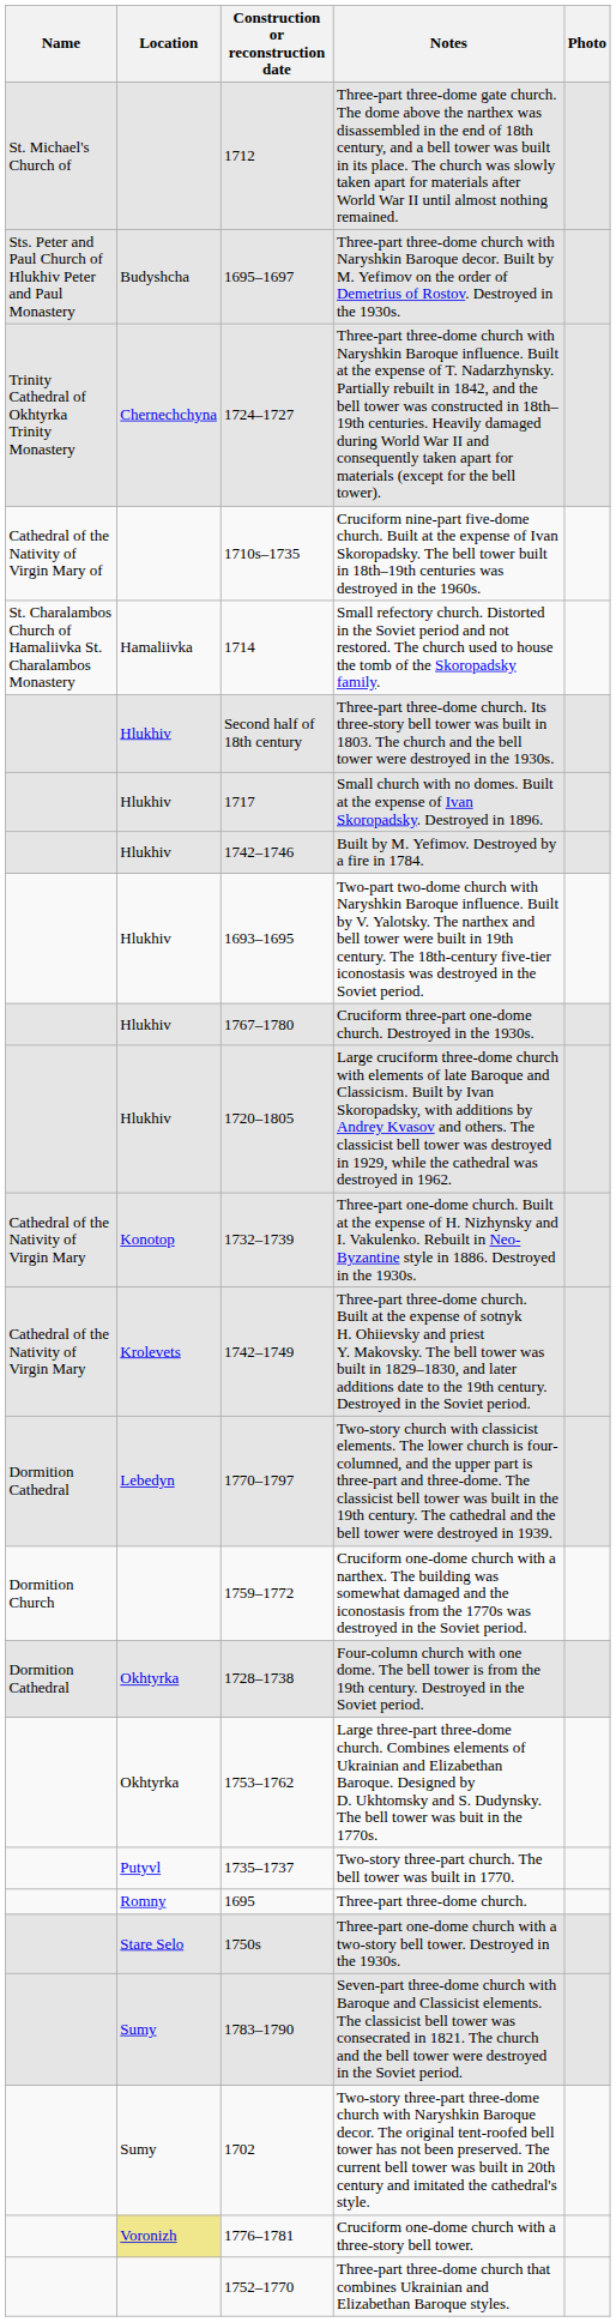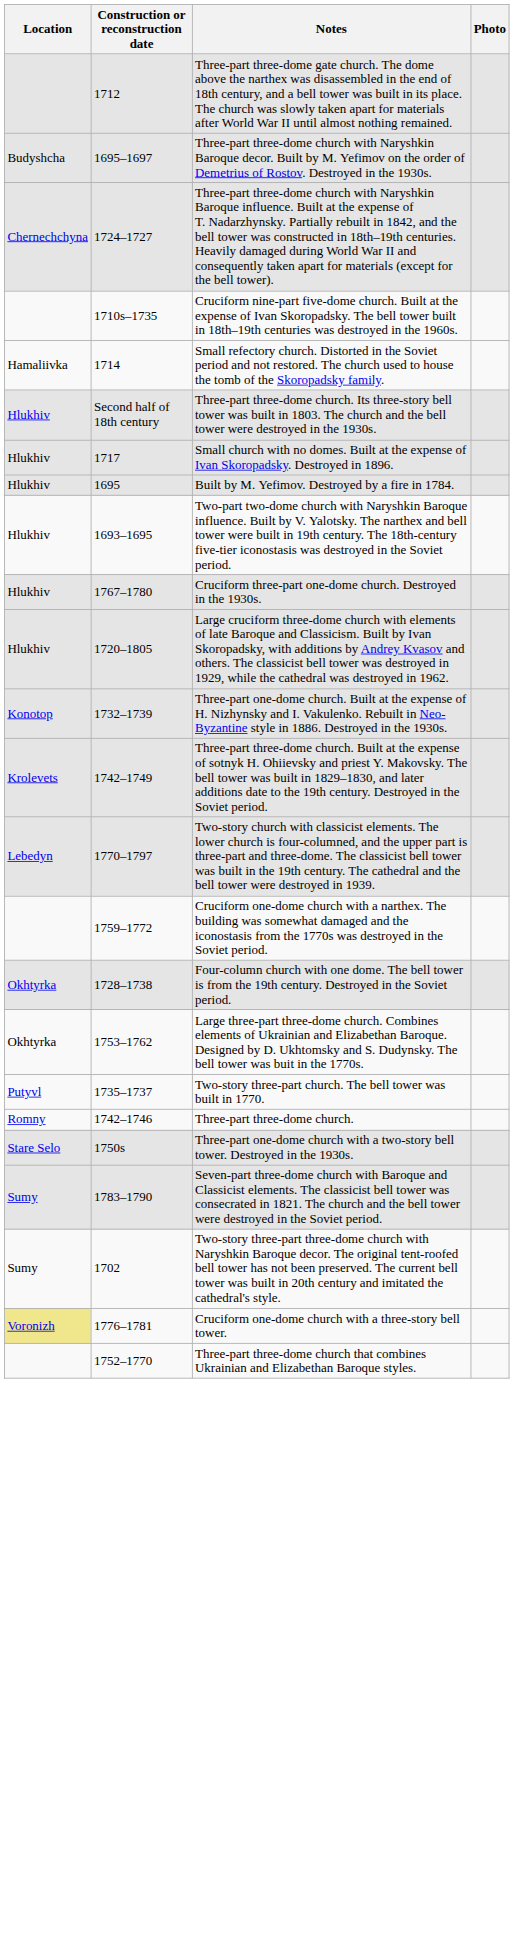 <table class="wikitable sortable" width="100%">
 <tr>
-<th>Name</th>
 <th>Location</th>
 <th>Construction or reconstruction date</th>
 <th>Notes</th>
 <th>Photo</th>
 </tr>
 <tr bgcolor="#e5e5e5">
-<td>St. Michael's Church of </td>
 <td></td>
 <td>1712</td>
 <td>Three-part three-dome gate church. The dome above the narthex was disassembled in the end of 18th century, and a bell tower was built in its place. The church was slowly taken apart for materials after World War II until almost nothing remained.</td>
 <td></td>
 </tr>
 <tr bgcolor="#e5e5e5">
-<td>Sts. Peter and Paul Church of Hlukhiv Peter and Paul Monastery</td>
 <td>Budyshcha</td>
 <td>1695–1697</td>
 <td>Three-part three-dome church with Naryshkin Baroque decor. Built by M. Yefimov on the order of <a href='#'>Demetrius of Rostov</a>. Destroyed in the 1930s.</td>
 <td></td>
 </tr>
 <tr bgcolor="#e5e5e5">
-<td>Trinity Cathedral of Okhtyrka Trinity Monastery</td>
 <td><a href='#'>Chernechchyna</a></td>
 <td>1724–1727</td>
 <td>Three-part three-dome church with Naryshkin Baroque influence. Built at the expense of T. Nadarzhynsky. Partially rebuilt in 1842, and the bell tower was constructed in 18th–19th centuries. Heavily damaged during World War II and consequently taken apart for materials (except for the bell tower).</td>
 <td></td>
 </tr>
 <tr>
-<td>Cathedral of the Nativity of Virgin Mary of </td>
 <td></td>
 <td>1710s–1735</td>
 <td>Cruciform nine-part five-dome church. Built at the expense of Ivan Skoropadsky. The bell tower built in 18th–19th centuries was destroyed in the 1960s.</td>
 <td></td>
 </tr>
 <tr>
-<td>St. Charalambos Church of Hamaliivka St. Charalambos Monastery</td>
 <td>Hamaliivka</td>
 <td>1714</td>
 <td>Small refectory church. Distorted in the Soviet period and not restored. The church used to house the tomb of the <a href='#'>Skoropadsky family</a>.</td>
 <td></td>
 </tr>
 <tr bgcolor="#e5e5e5">
-<td></td>
 <td><a href='#'>Hlukhiv</a></td>
 <td>Second half of 18th century</td>
 <td>Three-part three-dome church. Its three-story bell tower was built in 1803. The church and the bell tower were destroyed in the 1930s.</td>
 <td></td>
 </tr>
 <tr bgcolor="#e5e5e5">
-<td></td>
 <td>Hlukhiv</td>
 <td>1717</td>
 <td>Small church with no domes. Built at the expense of <a href='#'>Ivan Skoropadsky</a>. Destroyed in 1896.</td>
 <td></td>
 </tr>
 <tr bgcolor="#e5e5e5">
-<td></td>
 <td>Hlukhiv</td>
-<td>1742–1746</td>
+<td>1695</td>
 <td>Built by M. Yefimov. Destroyed by a fire in 1784.</td>
 <td></td>
 </tr>
 <tr>
-<td></td>
 <td>Hlukhiv</td>
 <td>1693–1695</td>
 <td>Two-part two-dome church with Naryshkin Baroque influence. Built by V. Yalotsky. The narthex and bell tower were built in 19th century. The 18th-century five-tier iconostasis was destroyed in the Soviet period.</td>
 <td></td>
 </tr>
 <tr bgcolor="#e5e5e5">
-<td></td>
 <td>Hlukhiv</td>
 <td>1767–1780</td>
 <td>Cruciform three-part one-dome church. Destroyed in the 1930s.</td>
 <td></td>
 </tr>
 <tr bgcolor="#e5e5e5">
-<td></td>
 <td>Hlukhiv</td>
 <td>1720–1805</td>
 <td>Large cruciform three-dome church with elements of late Baroque and Classicism. Built by Ivan Skoropadsky, with additions by <a href='#'>Andrey Kvasov</a> and others. The classicist bell tower was destroyed in 1929, while the cathedral was destroyed in 1962.</td>
 <td></td>
 </tr>
 <tr bgcolor="#e5e5e5">
-<td>Cathedral of the Nativity of Virgin Mary</td>
 <td><a href='#'>Konotop</a></td>
 <td>1732–1739</td>
 <td>Three-part one-dome church. Built at the expense of H. Nizhynsky and I. Vakulenko. Rebuilt in <a href='#'>Neo-Byzantine</a> style in 1886. Destroyed in the 1930s.</td>
 <td></td>
 </tr>
 <tr bgcolor="#e5e5e5">
-<td>Cathedral of the Nativity of Virgin Mary</td>
 <td><a href='#'>Krolevets</a></td>
 <td>1742–1749</td>
 <td>Three-part three-dome church. Built at the expense of sotnyk H. Ohiievsky and priest Y. Makovsky. The bell tower was built in 1829–1830, and later additions date to the 19th century. Destroyed in the Soviet period.</td>
 <td></td>
 </tr>
 <tr bgcolor="#e5e5e5">
-<td>Dormition Cathedral</td>
 <td><a href='#'>Lebedyn</a></td>
 <td>1770–1797</td>
 <td>Two-story church with classicist elements. The lower church is four-columned, and the upper part is three-part and three-dome. The classicist bell tower was built in the 19th century. The cathedral and the bell tower were destroyed in 1939.</td>
 <td></td>
 </tr>
 <tr>
-<td>Dormition Church</td>
 <td></td>
 <td>1759–1772</td>
 <td>Cruciform one-dome church with a narthex. The building was somewhat damaged and the iconostasis from the 1770s was destroyed in the Soviet period.</td>
 <td></td>
 </tr>
 <tr bgcolor="#e5e5e5">
-<td>Dormition Cathedral</td>
 <td><a href='#'>Okhtyrka</a></td>
 <td>1728–1738</td>
 <td>Four-column church with one dome. The bell tower is from the 19th century. Destroyed in the Soviet period.</td>
 <td></td>
 </tr>
 <tr>
-<td></td>
 <td>Okhtyrka</td>
 <td>1753–1762</td>
 <td>Large three-part three-dome church. Combines elements of Ukrainian and Elizabethan Baroque. Designed by D. Ukhtomsky and S. Dudynsky. The bell tower was buit in the 1770s.</td>
 <td></td>
 </tr>
 <tr>
-<td></td>
 <td><a href='#'>Putyvl</a></td>
 <td>1735–1737</td>
 <td>Two-story three-part church. The bell tower was built in 1770.</td>
 <td></td>
 </tr>
 <tr>
-<td></td>
 <td><a href='#'>Romny</a></td>
-<td>1695</td>
+<td>1742–1746</td>
 <td>Three-part three-dome church.</td>
 <td></td>
 </tr>
 <tr bgcolor="#e5e5e5">
-<td></td>
 <td><a href='#'>Stare Selo</a></td>
 <td>1750s</td>
 <td>Three-part one-dome church with a two-story bell tower. Destroyed in the 1930s.</td>
 <td></td>
 </tr>
 <tr bgcolor="#e5e5e5">
-<td></td>
 <td><a href='#'>Sumy</a></td>
 <td>1783–1790</td>
 <td>Seven-part three-dome church with Baroque and Classicist elements. The classicist bell tower was consecrated in 1821. The church and the bell tower were destroyed in the Soviet period.</td>
 <td></td>
 </tr>
 <tr>
-<td></td>
 <td>Sumy</td>
 <td>1702</td>
 <td>Two-story three-part three-dome church with Naryshkin Baroque decor. The original tent-roofed bell tower has not been preserved. The current bell tower was built in 20th century and imitated the cathedral's style.</td>
 <td></td>
 </tr>
 <tr>
-<td></td>
 <td style="background: khaki;"><a href='#'>Voronizh</a></td>
 <td>1776–1781</td>
 <td>Cruciform one-dome church with a three-story bell tower.</td>
 <td></td>
 </tr>
 <tr>
 <td></td>
-<td></td>
 <td>1752–1770</td>
 <td>Three-part three-dome church that combines Ukrainian and Elizabethan Baroque styles.</td>
 <td></td>
 </tr>
 </table>
